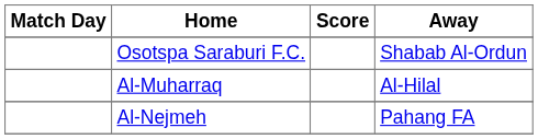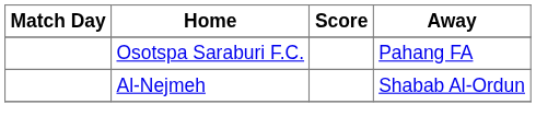 <table class="toccolours" border="1" cellpadding="4" cellspacing="0" style="border-collapse: collapse; margin:0;">
 <tr>
 <th>Match Day</th>
 <th>Home</th>
 <th>Score</th>
 <th>Away</th>
 </tr>
 <tr>
 </tr>
 <tr style=>
 <td></td>
 <td><a href='#'>Osotspa Saraburi F.C.</a> </td>
 <td></td>
-<td> <a href='#'>Shabab Al-Ordun</a></td>
+<td> <a href='#'>Pahang FA</a></td>
 </tr>
 <tr>
-</tr>
-<tr style=>
-<td></td>
-<td><a href='#'>Al-Muharraq</a> </td>
-<td></td>
-<td> <a href='#'>Al-Hilal</a></td>
 </tr>
 <tr>
 </tr>
 <tr style=>
 <td></td>
 <td><a href='#'>Al-Nejmeh</a> </td>
 <td></td>
-<td> <a href='#'>Pahang FA</a></td>
+<td> <a href='#'>Shabab Al-Ordun</a></td>
 </tr>
 <tr>
 </tr>
 </table>
